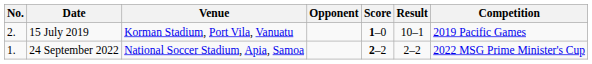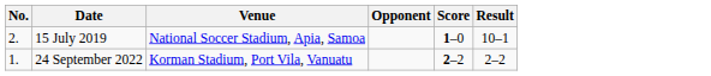 <table class="wikitable" style="font-size:100%;">
 <tr>
 <th>No.</th>
 <th>Date</th>
 <th>Venue</th>
 <th>Opponent</th>
 <th>Score</th>
 <th>Result</th>
-<th>Competition</th>
 </tr>
 <tr>
 <td>2.</td>
 <td>15 July 2019</td>
-<td><a href='#'>Korman Stadium</a>, <a href='#'>Port Vila</a>, <a href='#'>Vanuatu</a></td>
+<td><a href='#'>National Soccer Stadium</a>, <a href='#'>Apia</a>, <a href='#'>Samoa</a></td>
 <td></td>
 <td align=center><strong>1</strong>–0</td>
 <td align=center>10–1</td>
-<td><a href='#'>2019 Pacific Games</a></td>
 </tr>
 <tr>
 <td>1.</td>
 <td>24 September 2022</td>
-<td><a href='#'>National Soccer Stadium</a>, <a href='#'>Apia</a>, <a href='#'>Samoa</a></td>
+<td><a href='#'>Korman Stadium</a>, <a href='#'>Port Vila</a>, <a href='#'>Vanuatu</a></td>
 <td></td>
 <td align=center><strong>2</strong>–2</td>
 <td align=center>2–2</td>
-<td><a href='#'>2022 MSG Prime Minister's Cup</a></td>
 </tr>
 </table>
